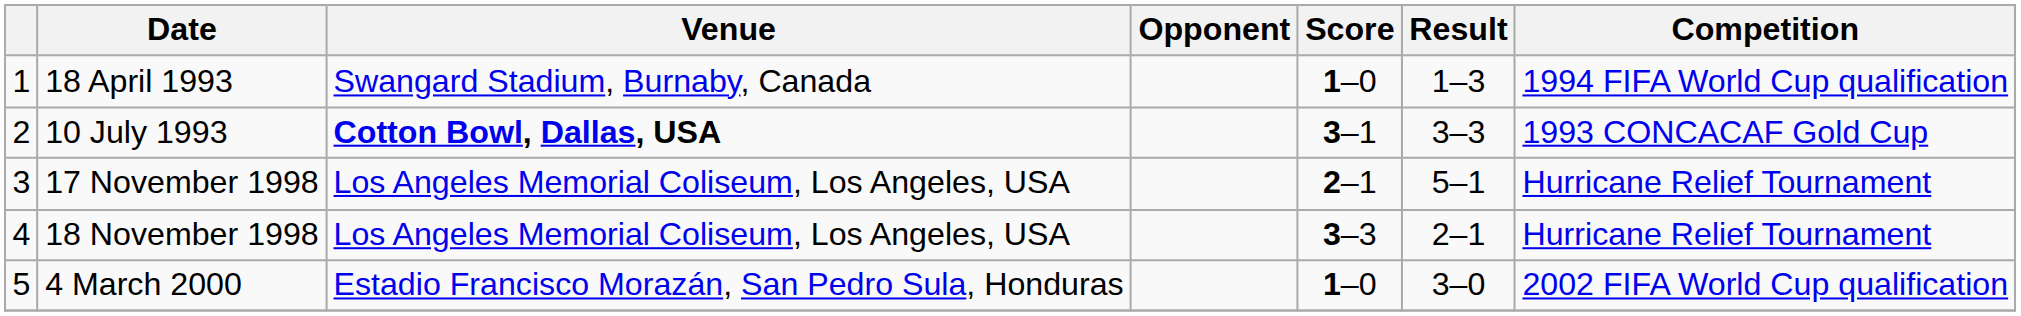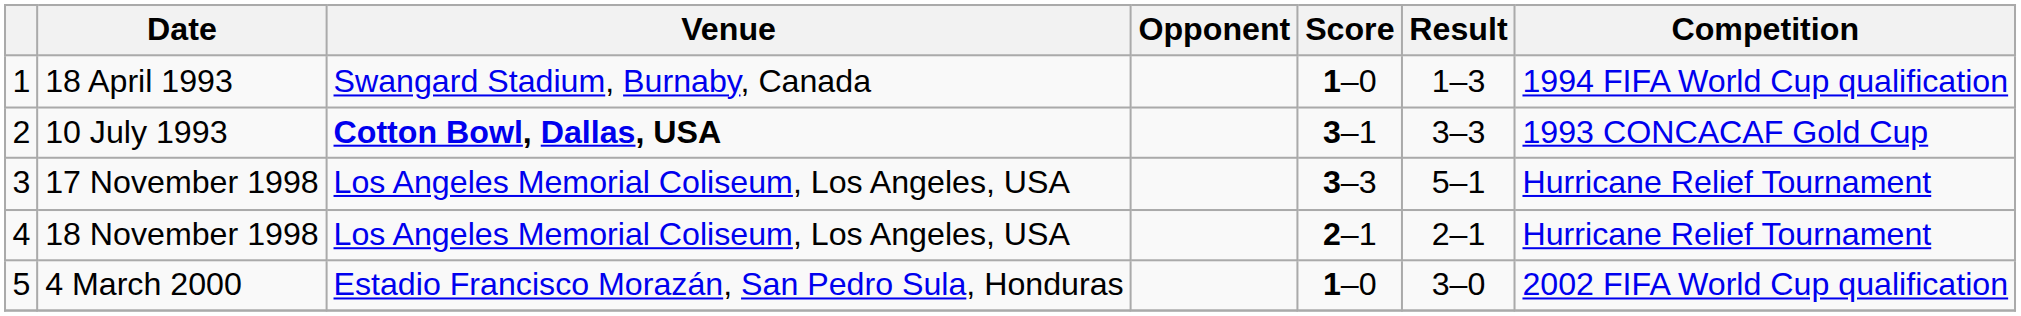 <table class="wikitable">
 <tr>
 <th></th>
 <th>Date</th>
 <th>Venue</th>
 <th>Opponent</th>
 <th>Score</th>
 <th>Result</th>
 <th>Competition</th>
 </tr>
 <tr>
 <td align="center">1</td>
 <td>18 April 1993</td>
 <td><a href='#'>Swangard Stadium</a>, <a href='#'>Burnaby</a>, Canada</td>
 <td></td>
 <td align="center"><strong>1</strong>–0</td>
 <td align="center">1–3</td>
 <td><a href='#'>1994 FIFA World Cup qualification</a></td>
 </tr>
 <tr>
 <td align="center">2</td>
 <td>10 July 1993</td>
 <td><strong><a href='#'>Cotton Bowl</a>, <a href='#'>Dallas</a>, USA</strong></td>
 <td></td>
 <td align="center"><strong>3</strong>–1</td>
 <td align="center">3–3</td>
 <td><a href='#'>1993 CONCACAF Gold Cup</a></td>
 </tr>
 <tr>
 <td align="center">3</td>
 <td>17 November 1998</td>
 <td><a href='#'>Los Angeles Memorial Coliseum</a>, Los Angeles, USA</td>
 <td></td>
-<td align="center"><strong>2</strong>–1</td>
+<td align="center"><strong>3</strong>–3</td>
 <td align="center">5–1</td>
 <td><a href='#'>Hurricane Relief Tournament</a></td>
 </tr>
 <tr>
 <td align="center">4</td>
 <td>18 November 1998</td>
 <td><a href='#'>Los Angeles Memorial Coliseum</a>, Los Angeles, USA</td>
 <td></td>
-<td align="center"><strong>3</strong>–3</td>
+<td align="center"><strong>2</strong>–1</td>
 <td align="center">2–1</td>
 <td><a href='#'>Hurricane Relief Tournament</a></td>
 </tr>
 <tr>
 <td align="center">5</td>
 <td>4 March 2000</td>
 <td><a href='#'>Estadio Francisco Morazán</a>, <a href='#'>San Pedro Sula</a>, Honduras</td>
 <td></td>
 <td align="center"><strong>1</strong>–0</td>
 <td align="center">3–0</td>
 <td><a href='#'>2002 FIFA World Cup qualification</a></td>
 </tr>
 <tr>
 </tr>
 </table>
